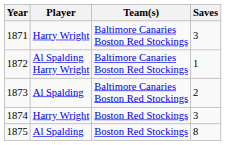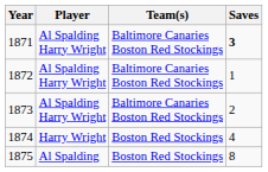 <table class="wikitable sortable">
 <tr>
 <th>Year</th>
 <th>Player</th>
 <th>Team(s)</th>
 <th>Saves</th>
 </tr>
 <tr>
 <td>1871</td>
-<td><a href='#'>Harry Wright</a></td>
+<td><a href='#'>Al Spalding</a><br><a href='#'>Harry Wright</a></td>
 <td><a href='#'>Baltimore Canaries</a><br><a href='#'>Boston Red Stockings</a></td>
-<td>3</td>
+<td><strong>3</strong></td>
 </tr>
 <tr>
 <td>1872</td>
 <td><a href='#'>Al Spalding</a><br><a href='#'>Harry Wright</a></td>
 <td><a href='#'>Baltimore Canaries</a><br><a href='#'>Boston Red Stockings</a></td>
 <td>1</td>
 </tr>
 <tr>
 <td>1873</td>
-<td><a href='#'>Al Spalding</a></td>
+<td><a href='#'>Al Spalding</a><br><a href='#'>Harry Wright</a></td>
 <td><a href='#'>Baltimore Canaries</a><br><a href='#'>Boston Red Stockings</a></td>
 <td>2</td>
 </tr>
 <tr>
 <td>1874</td>
 <td><a href='#'>Harry Wright</a></td>
 <td><a href='#'>Boston Red Stockings</a></td>
-<td>3</td>
+<td>4</td>
 </tr>
 <tr>
 <td>1875</td>
 <td><a href='#'>Al Spalding</a></td>
 <td><a href='#'>Boston Red Stockings</a></td>
 <td>8</td>
 </tr>
 </table>
